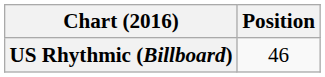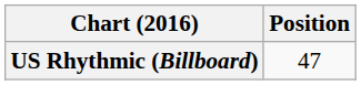 <table class="wikitable plainrowheaders" style="text-align:center">
 <tr>
 <th>Chart (2016)</th>
 <th>Position</th>
 </tr>
 <tr>
 <th scope="row">US Rhythmic (<em>Billboard</em>)</th>
-<td>46</td>
+<td>47</td>
 </tr>
 </table>
